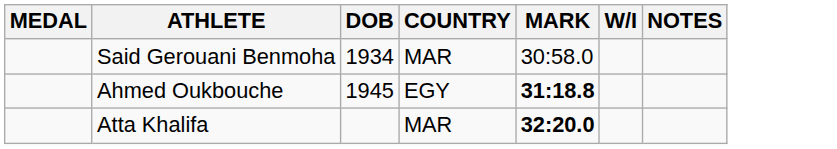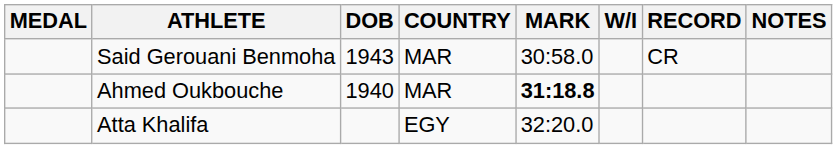 <table class="wikitable">
 <tr>
 <th>MEDAL</th>
 <th>ATHLETE</th>
 <th>DOB</th>
 <th>COUNTRY</th>
 <th>MARK</th>
 <th>W/I</th>
+<th>RECORD</th>
 <th>NOTES</th>
 </tr>
 <tr>
 <td></td>
 <td>Said Gerouani Benmoha</td>
-<td>1934</td>
+<td>1943</td>
 <td>MAR</td>
 <td>30:58.0</td>
 <td></td>
+<td>CR</td>
 <td></td>
 </tr>
 <tr>
 <td></td>
 <td>Ahmed Oukbouche</td>
-<td>1945</td>
-<td>EGY</td>
+<td>1940</td>
+<td>MAR</td>
 <td><strong>31:18.8</strong></td>
+<td></td>
 <td></td>
 <td></td>
 </tr>
 <tr>
 <td></td>
 <td>Atta Khalifa</td>
 <td></td>
-<td>MAR</td>
-<td><strong>32:20.0</strong></td>
+<td>EGY</td>
+<td>32:20.0</td>
+<td></td>
 <td></td>
 <td></td>
 </tr>
 </table>
